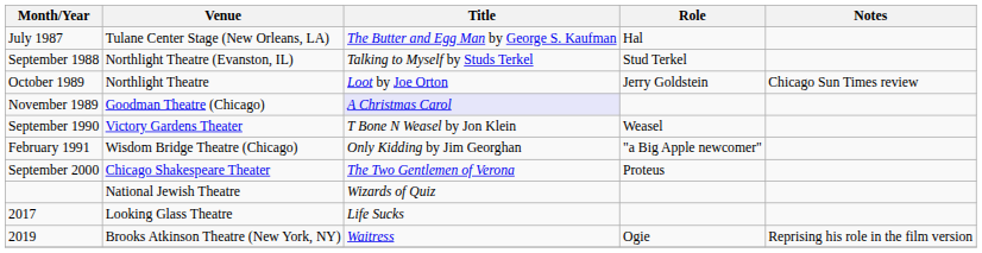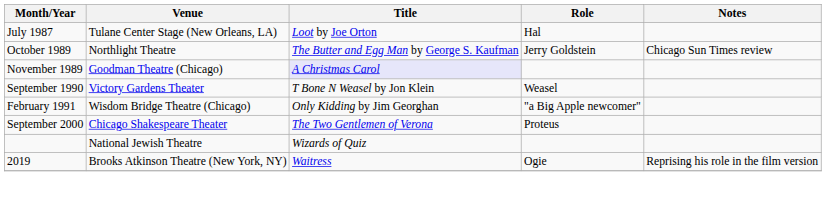 <table class="wikitable">
 <tr>
 <th>Month/Year</th>
 <th>Venue</th>
 <th>Title</th>
 <th>Role</th>
 <th>Notes</th>
 </tr>
 <tr>
 <td>July 1987</td>
 <td>Tulane Center Stage (New Orleans, LA)</td>
-<td><em><a href='#'>The Butter and Egg Man</a></em> by <a href='#'>George S. Kaufman</a></td>
+<td><em><a href='#'>Loot</a></em> by <a href='#'>Joe Orton</a></td>
 <td>Hal</td>
-<td></td>
-</tr>
-<tr>
-<td>September 1988</td>
-<td>Northlight Theatre (Evanston, IL)</td>
-<td><em>Talking to Myself</em> by <a href='#'>Studs Terkel</a></td>
-<td>Stud Terkel</td>
 <td></td>
 </tr>
 <tr>
 <td>October 1989</td>
 <td>Northlight Theatre</td>
-<td><em><a href='#'>Loot</a></em> by <a href='#'>Joe Orton</a></td>
+<td><em><a href='#'>The Butter and Egg Man</a></em> by <a href='#'>George S. Kaufman</a></td>
 <td>Jerry Goldstein</td>
 <td>Chicago Sun Times review</td>
 </tr>
 <tr>
 <td>November 1989</td>
 <td><a href='#'>Goodman Theatre</a> (Chicago)</td>
 <td style="background: lavender;"><em><a href='#'>A Christmas Carol</a></em></td>
 <td></td>
 <td></td>
 </tr>
 <tr>
 <td>September 1990</td>
 <td><a href='#'>Victory Gardens Theater</a></td>
 <td><em>T Bone N Weasel</em> by Jon Klein</td>
 <td>Weasel</td>
 <td></td>
 </tr>
 <tr>
 <td>February 1991</td>
 <td>Wisdom Bridge Theatre (Chicago)</td>
 <td><em>Only Kidding</em> by Jim Georghan</td>
 <td>"a Big Apple newcomer"</td>
 <td></td>
 </tr>
 <tr>
 <td>September 2000</td>
 <td><a href='#'>Chicago Shakespeare Theater</a></td>
 <td><em><a href='#'>The Two Gentlemen of Verona</a></em></td>
 <td>Proteus</td>
 <td></td>
 </tr>
 <tr>
 <td></td>
 <td>National Jewish Theatre</td>
 <td><em>Wizards of Quiz</em></td>
 <td></td>
 <td></td>
 </tr>
 <tr>
-<td>2017</td>
-<td>Looking Glass Theatre</td>
-<td><em>Life Sucks</em></td>
-<td></td>
-<td></td>
-</tr>
-<tr>
 <td>2019</td>
 <td>Brooks Atkinson Theatre (New York, NY)</td>
 <td><em><a href='#'>Waitress</a></em></td>
 <td>Ogie</td>
 <td>Reprising his role in the film version</td>
 </tr>
 <tr>
 </tr>
 </table>
